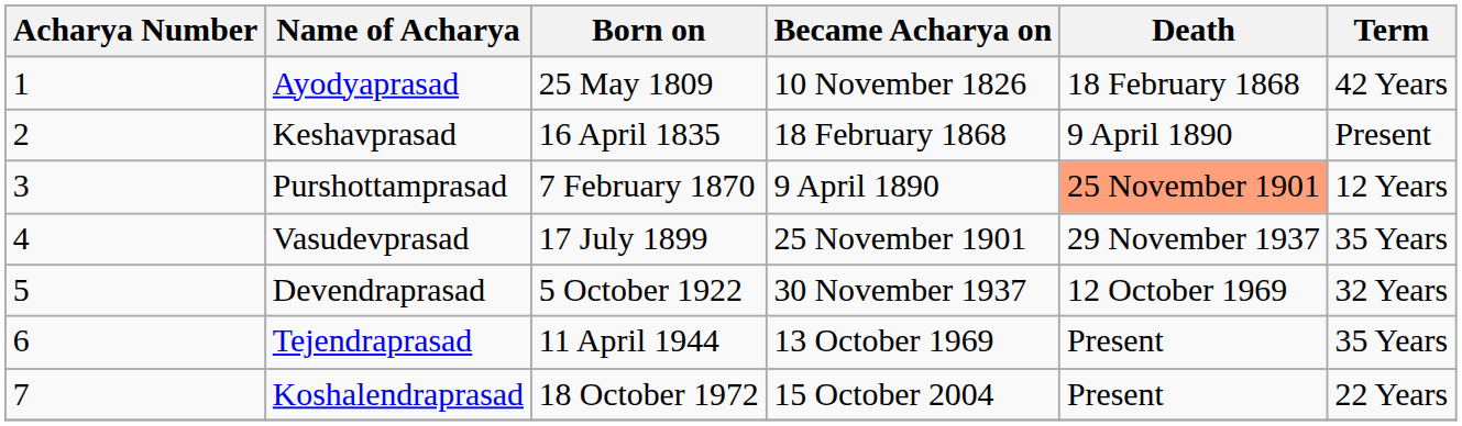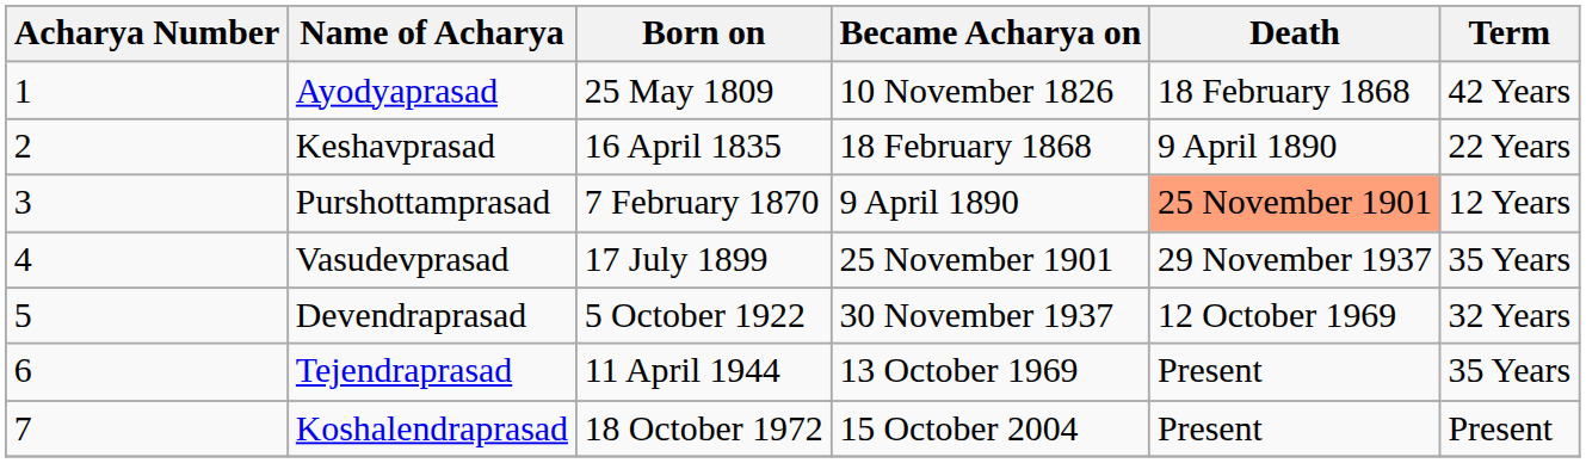 <table class="wikitable">
 <tr>
 <th>Acharya Number</th>
 <th>Name of Acharya</th>
 <th>Born on</th>
 <th>Became Acharya on</th>
 <th>Death</th>
 <th>Term</th>
 </tr>
 <tr>
 <td>1</td>
 <td><a href='#'>Ayodyaprasad</a></td>
 <td>25 May 1809</td>
 <td>10 November 1826</td>
 <td>18 February 1868</td>
 <td>42 Years</td>
 </tr>
 <tr>
 <td>2</td>
 <td>Keshavprasad</td>
 <td>16 April 1835</td>
 <td>18 February 1868</td>
 <td>9 April 1890</td>
-<td>Present</td>
+<td>22 Years</td>
 </tr>
 <tr>
 <td>3</td>
 <td>Purshottamprasad</td>
 <td>7 February 1870</td>
 <td>9 April 1890</td>
 <td style="background: lightsalmon;">25 November 1901</td>
 <td>12 Years</td>
 </tr>
 <tr>
 <td>4</td>
 <td>Vasudevprasad</td>
 <td>17 July 1899</td>
 <td>25 November 1901</td>
 <td>29 November 1937</td>
 <td>35 Years</td>
 </tr>
 <tr>
 <td>5</td>
 <td>Devendraprasad</td>
 <td>5 October 1922</td>
 <td>30 November 1937</td>
 <td>12 October 1969</td>
 <td>32 Years</td>
 </tr>
 <tr>
 <td>6</td>
 <td><a href='#'>Tejendraprasad</a></td>
 <td>11 April 1944</td>
 <td>13 October 1969</td>
 <td>Present</td>
 <td>35 Years</td>
 </tr>
 <tr>
 <td>7</td>
 <td><a href='#'>Koshalendraprasad</a></td>
 <td>18 October 1972</td>
 <td>15 October 2004</td>
 <td>Present</td>
-<td>22 Years</td>
+<td>Present</td>
 </tr>
 <tr>
 </tr>
 </table>
